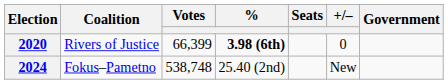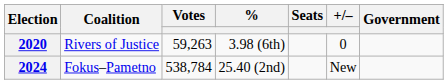 <table class="wikitable" style="text-align:right;">
 <tr>
 <th rowspan=2>Election</th>
 <th rowspan=2>Coalition</th>
 <th>Votes</th>
 <th>%</th>
 <th>Seats</th>
 <th>+/–</th>
 <th rowspan=2>Government</th>
 </tr>
 <tr>
 <th colspan=2></th>
 <th colspan=2></th>
 </tr>
 <tr>
 <th><a href='#'>2020</a></th>
 <td align=left><a href='#'>Rivers of Justice</a></td>
-<td>66,399</td>
-<td><strong>3.98 (6th)</strong></td>
+<td>59,263</td>
+<td>3.98 (6th)</td>
 <td></td>
 <td align=center> 0</td>
 <td></td>
 </tr>
 <tr>
 <th><a href='#'>2024</a></th>
 <td align=left><a href='#'>Fokus</a>–<a href='#'>Pametno</a></td>
-<td align=right>538,748</td>
+<td align=right>538,784</td>
 <td align=right>25.40 (2nd)</td>
 <td></td>
 <td>New</td>
 <td></td>
 </tr>
 </table>
